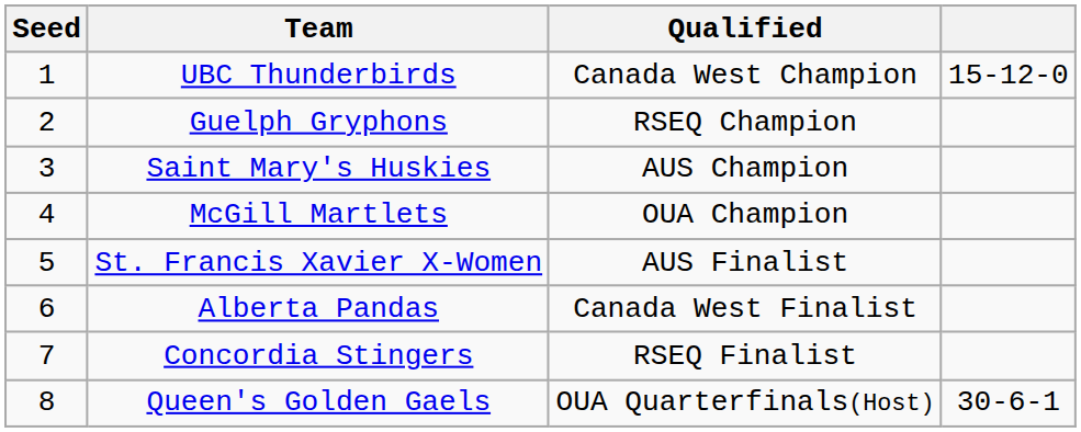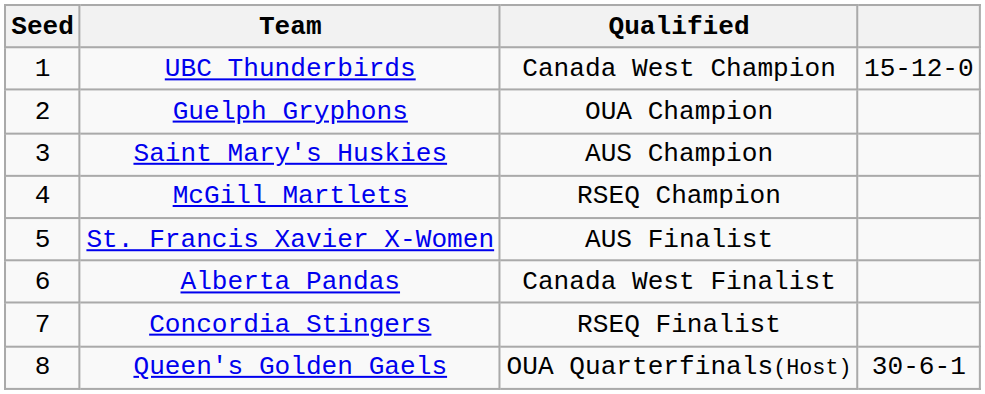 <table class="wikitable sortable" style="text-align: center;">
 <tr bgcolor="#efefef" align=center>
 <th align=left>Seed</th>
 <th align=left>Team</th>
 <th align=left>Qualified</th>
 <th align=left></th>
 </tr>
 <tr align=center>
 <td>1</td>
 <td><a href='#'>UBC Thunderbirds</a></td>
 <td>Canada West Champion</td>
 <td>15-12-0</td>
 </tr>
 <tr align=center>
 <td>2</td>
 <td><a href='#'>Guelph Gryphons</a></td>
-<td>RSEQ Champion</td>
+<td>OUA Champion</td>
 <td></td>
 </tr>
 <tr align=center>
 <td>3</td>
 <td><a href='#'>Saint Mary's Huskies</a></td>
 <td>AUS Champion</td>
 <td></td>
 </tr>
 <tr align=center>
 <td>4</td>
 <td><a href='#'>McGill Martlets</a></td>
-<td>OUA Champion</td>
+<td>RSEQ Champion</td>
 <td></td>
 </tr>
 <tr align=center>
 <td>5</td>
 <td><a href='#'>St. Francis Xavier X-Women</a></td>
 <td>AUS Finalist</td>
 <td></td>
 </tr>
 <tr align=center>
 <td>6</td>
 <td><a href='#'>Alberta Pandas</a></td>
 <td>Canada West Finalist</td>
 <td></td>
 </tr>
 <tr align=center>
 <td>7</td>
 <td><a href='#'>Concordia Stingers</a></td>
 <td>RSEQ Finalist</td>
 <td></td>
 </tr>
 <tr align=center>
 <td>8</td>
 <td><a href='#'>Queen's Golden Gaels</a></td>
 <td>OUA Quarterfinals<small>(Host)</small></td>
 <td>30-6-1</td>
 </tr>
 </table>
